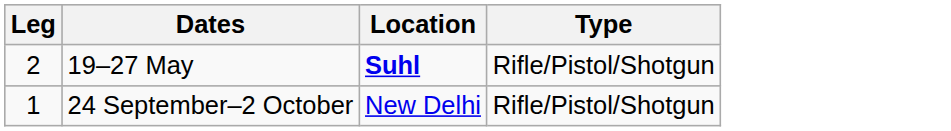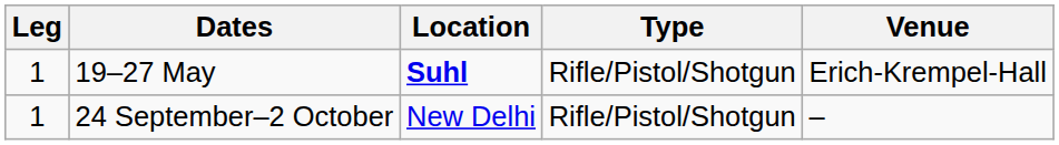 <table class=wikitable>
 <tr>
 <th>Leg</th>
 <th>Dates</th>
 <th>Location</th>
 <th>Type</th>
+<th>Venue</th>
 </tr>
 <tr>
-<td align=center>2</td>
+<td align=center>1</td>
 <td>19–27 May</td>
 <td><strong> <a href='#'>Suhl</a></strong></td>
 <td>Rifle/Pistol/Shotgun</td>
+<td>Erich-Krempel-Hall</td>
 </tr>
 <tr>
 <td align=center>1</td>
 <td>24 September–2 October</td>
 <td> <a href='#'>New Delhi</a></td>
 <td>Rifle/Pistol/Shotgun</td>
+<td>–</td>
 </tr>
 </table>
